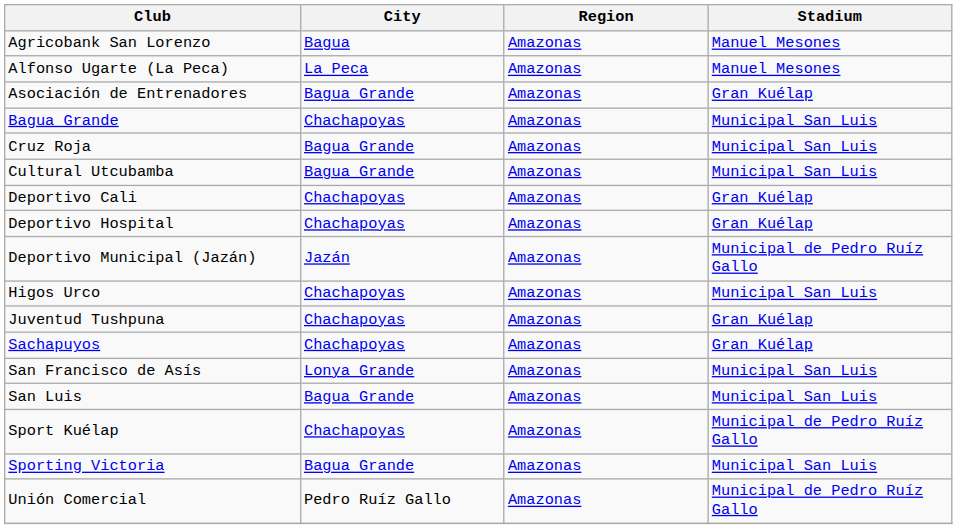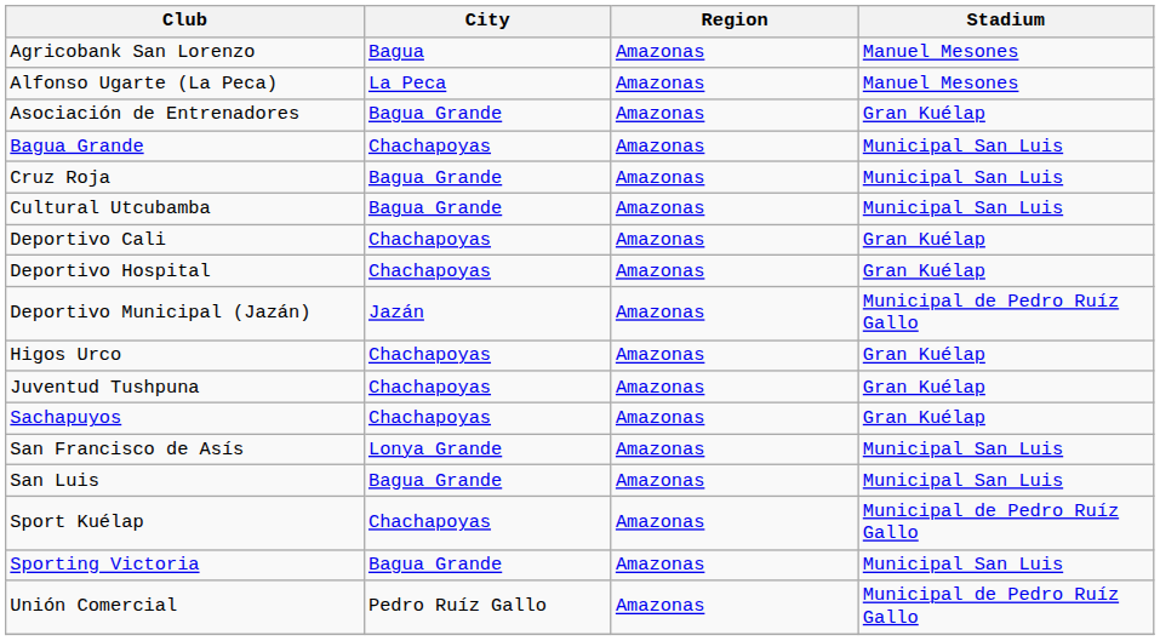 <table class="wikitable sortable" style="font-size:90%">
 <tr>
 <th width=220px>Club</th>
 <th width=150px>City</th>
 <th width=150px>Region</th>
 <th width=180px>Stadium</th>
 </tr>
 <tr>
 <td>Agricobank San Lorenzo</td>
 <td><a href='#'>Bagua</a></td>
 <td><a href='#'>Amazonas</a></td>
 <td><a href='#'>Manuel Mesones</a></td>
 </tr>
 <tr>
 <td>Alfonso Ugarte (La Peca)</td>
 <td><a href='#'>La Peca</a></td>
 <td><a href='#'>Amazonas</a></td>
 <td><a href='#'>Manuel Mesones</a></td>
 </tr>
 <tr>
 <td>Asociación de Entrenadores</td>
 <td><a href='#'>Bagua Grande</a></td>
 <td><a href='#'>Amazonas</a></td>
 <td><a href='#'>Gran Kuélap</a></td>
 </tr>
 <tr>
 <td><a href='#'>Bagua Grande</a></td>
 <td><a href='#'>Chachapoyas</a></td>
 <td><a href='#'>Amazonas</a></td>
 <td><a href='#'>Municipal San Luis</a></td>
 </tr>
 <tr>
 <td>Cruz Roja</td>
 <td><a href='#'>Bagua Grande</a></td>
 <td><a href='#'>Amazonas</a></td>
 <td><a href='#'>Municipal San Luis</a></td>
 </tr>
 <tr>
 <td>Cultural Utcubamba</td>
 <td><a href='#'>Bagua Grande</a></td>
 <td><a href='#'>Amazonas</a></td>
 <td><a href='#'>Municipal San Luis</a></td>
 </tr>
 <tr>
 <td>Deportivo Cali</td>
 <td><a href='#'>Chachapoyas</a></td>
 <td><a href='#'>Amazonas</a></td>
 <td><a href='#'>Gran Kuélap</a></td>
 </tr>
 <tr>
 <td>Deportivo Hospital</td>
 <td><a href='#'>Chachapoyas</a></td>
 <td><a href='#'>Amazonas</a></td>
 <td><a href='#'>Gran Kuélap</a></td>
 </tr>
 <tr>
 <td>Deportivo Municipal (Jazán)</td>
 <td><a href='#'>Jazán</a></td>
 <td><a href='#'>Amazonas</a></td>
 <td><a href='#'>Municipal de Pedro Ruíz Gallo</a></td>
 </tr>
 <tr>
 <td>Higos Urco</td>
 <td><a href='#'>Chachapoyas</a></td>
 <td><a href='#'>Amazonas</a></td>
-<td><a href='#'>Municipal San Luis</a></td>
+<td><a href='#'>Gran Kuélap</a></td>
 </tr>
 <tr>
 <td>Juventud Tushpuna</td>
 <td><a href='#'>Chachapoyas</a></td>
 <td><a href='#'>Amazonas</a></td>
 <td><a href='#'>Gran Kuélap</a></td>
 </tr>
 <tr>
 <td><a href='#'>Sachapuyos</a></td>
 <td><a href='#'>Chachapoyas</a></td>
 <td><a href='#'>Amazonas</a></td>
 <td><a href='#'>Gran Kuélap</a></td>
 </tr>
 <tr>
 <td>San Francisco de Asís</td>
 <td><a href='#'>Lonya Grande</a></td>
 <td><a href='#'>Amazonas</a></td>
 <td><a href='#'>Municipal San Luis</a></td>
 </tr>
 <tr>
 <td>San Luis</td>
 <td><a href='#'>Bagua Grande</a></td>
 <td><a href='#'>Amazonas</a></td>
 <td><a href='#'>Municipal San Luis</a></td>
 </tr>
 <tr>
 <td>Sport Kuélap</td>
 <td><a href='#'>Chachapoyas</a></td>
 <td><a href='#'>Amazonas</a></td>
 <td><a href='#'>Municipal de Pedro Ruíz Gallo</a></td>
 </tr>
 <tr>
 <td><a href='#'>Sporting Victoria</a></td>
 <td><a href='#'>Bagua Grande</a></td>
 <td><a href='#'>Amazonas</a></td>
 <td><a href='#'>Municipal San Luis</a></td>
 </tr>
 <tr>
 <td>Unión Comercial</td>
 <td>Pedro Ruíz Gallo</td>
 <td><a href='#'>Amazonas</a></td>
 <td><a href='#'>Municipal de Pedro Ruíz Gallo</a></td>
 </tr>
 <tr>
 </tr>
 </table>
